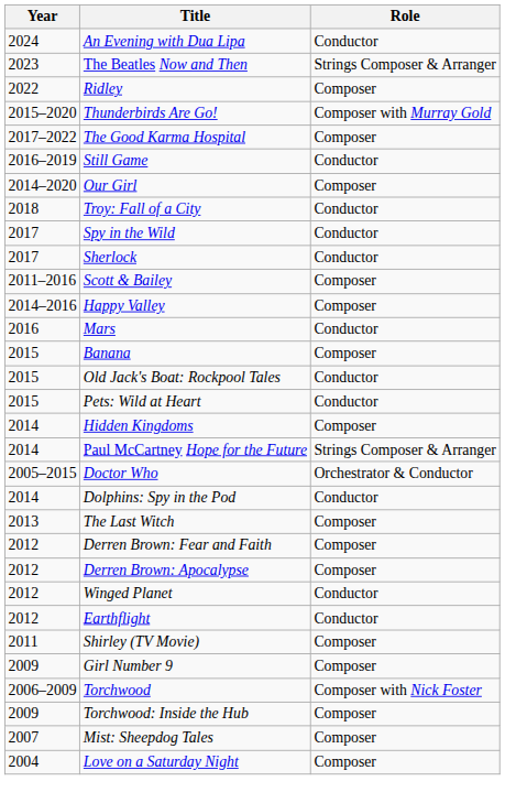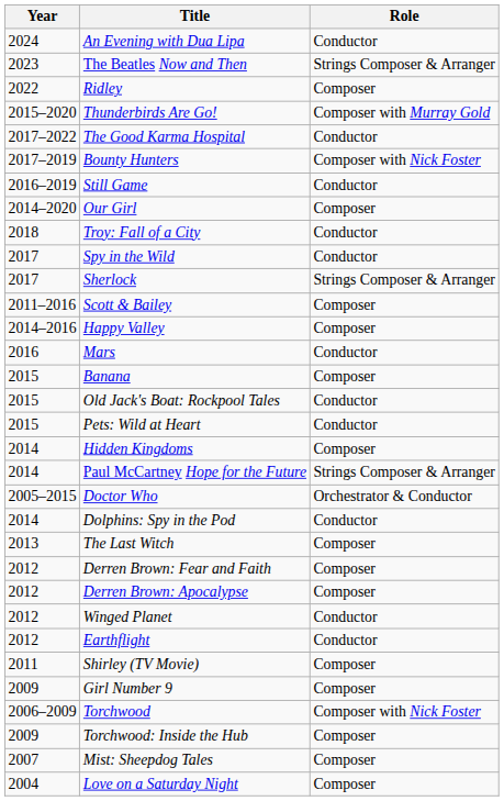 <table class="wikitable sortable">
 <tr>
 <th>Year</th>
 <th>Title</th>
 <th>Role</th>
 </tr>
 <tr>
 <td>2024</td>
 <td><em><a href='#'>An Evening with Dua Lipa</a></em></td>
 <td>Conductor</td>
 </tr>
 <tr>
 <td>2023</td>
 <td><a href='#'>The Beatles</a> <em><a href='#'>Now and Then</a></em></td>
 <td>Strings Composer & Arranger</td>
 </tr>
 <tr>
 <td>2022</td>
 <td><em><a href='#'>Ridley</a></em></td>
 <td>Composer</td>
 </tr>
 <tr>
 <td>2015–2020</td>
 <td><em><a href='#'>Thunderbirds Are Go!</a></em></td>
 <td>Composer with <em><a href='#'>Murray Gold</a></em></td>
 </tr>
 <tr>
 <td>2017–2022</td>
 <td><em><a href='#'>The Good Karma Hospital</a></em></td>
-<td>Composer</td>
+<td>Conductor</td>
+</tr>
+<tr>
+<td>2017–2019</td>
+<td><em><a href='#'>Bounty Hunters</a></em></td>
+<td>Composer with <em><a href='#'>Nick Foster</a></em></td>
 </tr>
 <tr>
 <td>2016–2019</td>
 <td><em><a href='#'>Still Game</a></em></td>
 <td>Conductor</td>
 </tr>
 <tr>
 <td>2014–2020</td>
 <td><em><a href='#'>Our Girl</a></em></td>
 <td>Composer</td>
 </tr>
 <tr>
 <td>2018</td>
 <td><em><a href='#'>Troy: Fall of a City</a></em></td>
 <td>Conductor</td>
 </tr>
 <tr>
 <td>2017</td>
 <td><em><a href='#'>Spy in the Wild</a></em></td>
 <td>Conductor</td>
 </tr>
 <tr>
 <td>2017</td>
 <td><em><a href='#'>Sherlock</a></em></td>
-<td>Conductor</td>
+<td>Strings Composer & Arranger</td>
 </tr>
 <tr>
 <td>2011–2016</td>
 <td><em><a href='#'>Scott & Bailey</a></em></td>
 <td>Composer</td>
 </tr>
 <tr>
 <td>2014–2016</td>
 <td><em><a href='#'>Happy Valley</a></em></td>
 <td>Composer</td>
 </tr>
 <tr>
 <td>2016</td>
 <td><em><a href='#'>Mars</a></em></td>
 <td>Conductor</td>
 </tr>
 <tr>
 <td>2015</td>
 <td><em><a href='#'>Banana</a></em></td>
 <td>Composer</td>
 </tr>
 <tr>
 <td>2015</td>
 <td><em>Old Jack's Boat: Rockpool Tales</em></td>
 <td>Conductor</td>
 </tr>
 <tr>
 <td>2015</td>
 <td><em>Pets: Wild at Heart</em></td>
 <td>Conductor</td>
 </tr>
 <tr>
 <td>2014</td>
 <td><em><a href='#'>Hidden Kingdoms</a></em></td>
 <td>Composer</td>
 </tr>
 <tr>
 <td>2014</td>
 <td><a href='#'>Paul McCartney</a> <em><a href='#'>Hope for the Future</a></em></td>
 <td>Strings Composer & Arranger</td>
 </tr>
 <tr>
 <td>2005–2015</td>
 <td><em><a href='#'>Doctor Who</a></em></td>
 <td>Orchestrator & Conductor</td>
 </tr>
 <tr>
 <td>2014</td>
 <td><em>Dolphins: Spy in the Pod</em></td>
 <td>Conductor</td>
 </tr>
 <tr>
 <td>2013</td>
 <td><em>The Last Witch</em></td>
 <td>Composer</td>
 </tr>
 <tr>
 <td>2012</td>
 <td><em>Derren Brown: Fear and Faith</em></td>
 <td>Composer</td>
 </tr>
 <tr>
 <td>2012</td>
 <td><em><a href='#'>Derren Brown: Apocalypse</a></em></td>
 <td>Composer</td>
 </tr>
 <tr>
 <td>2012</td>
 <td><em>Winged Planet</em></td>
 <td>Conductor</td>
 </tr>
 <tr>
 <td>2012</td>
 <td><em><a href='#'>Earthflight</a></em></td>
 <td>Conductor</td>
 </tr>
 <tr>
 <td>2011</td>
 <td><em>Shirley (TV Movie)</em></td>
 <td>Composer</td>
 </tr>
 <tr>
 <td>2009</td>
 <td><em>Girl Number 9</em></td>
 <td>Composer</td>
 </tr>
 <tr>
 <td>2006–2009</td>
 <td><em><a href='#'>Torchwood</a></em></td>
 <td>Composer with <em><a href='#'>Nick Foster</a></em></td>
 </tr>
 <tr>
 <td>2009</td>
 <td><em>Torchwood: Inside the Hub</em></td>
 <td>Composer</td>
 </tr>
 <tr>
 <td>2007</td>
 <td><em>Mist: Sheepdog Tales</em></td>
 <td>Composer</td>
 </tr>
 <tr>
 <td>2004</td>
 <td><em><a href='#'>Love on a Saturday Night</a></em></td>
 <td>Composer</td>
 </tr>
 </table>
